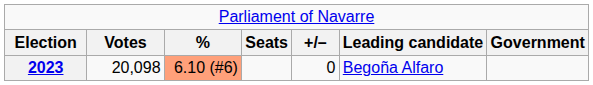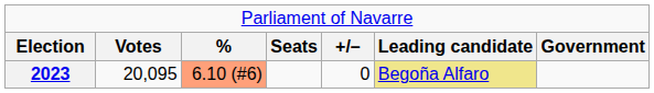 <table class="wikitable" style="text-align:right;">
 <tr>
 <td colspan="8" align="center"><a href='#'>Parliament of Navarre</a></td>
 </tr>
 <tr>
 <th width="75">Election</th>
 <th width="70">Votes</th>
 <th width="70">%</th>
 <th>Seats</th>
 <th width="40">+/–</th>
 <th>Leading candidate</th>
 <th>Government</th>
 </tr>
 <tr>
 <th><a href='#'>2023</a></th>
-<td>20,098</td>
+<td>20,095</td>
 <td style="background: lightsalmon;">6.10 (#6)</td>
 <td></td>
 <td>0</td>
-<td align="left"><a href='#'>Begoña Alfaro</a></td>
+<td align="left" style="background: khaki;"><a href='#'>Begoña Alfaro</a></td>
 <td></td>
 </tr>
 </table>
